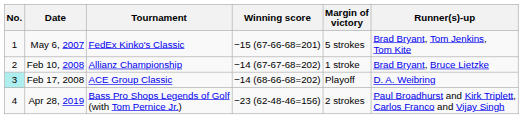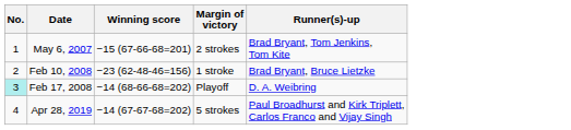 <table class="wikitable" style="font-size:95%;">
 <tr>
 <th>No.</th>
 <th>Date</th>
-<th>Tournament</th>
 <th>Winning score</th>
 <th>Margin of<br>victory</th>
 <th>Runner(s)-up</th>
 </tr>
 <tr>
 <td align=center>1</td>
 <td align=right>May 6, <a href='#'>2007</a></td>
-<td><a href='#'>FedEx Kinko's Classic</a></td>
 <td>−15 (67-66-68=201)</td>
-<td>5 strokes</td>
+<td>2 strokes</td>
 <td> <a href='#'>Brad Bryant</a>,  <a href='#'>Tom Jenkins</a>,<br> <a href='#'>Tom Kite</a></td>
 </tr>
 <tr>
 <td align=center>2</td>
 <td align=right>Feb 10, <a href='#'>2008</a></td>
-<td><a href='#'>Allianz Championship</a></td>
-<td>−14 (67-67-68=202)</td>
+<td>−23 (62-48-46=156)</td>
 <td>1 stroke</td>
 <td> <a href='#'>Brad Bryant</a>,  <a href='#'>Bruce Lietzke</a></td>
 </tr>
 <tr>
 <td align=center style="background: paleturquoise;">3</td>
 <td align=right>Feb 17, 2008</td>
-<td><a href='#'>ACE Group Classic</a></td>
 <td>−14 (68-66-68=202)</td>
 <td>Playoff</td>
 <td> <a href='#'>D. A. Weibring</a></td>
 </tr>
 <tr>
 <td align=center>4</td>
 <td align=right>Apr 28, <a href='#'>2019</a></td>
-<td><a href='#'>Bass Pro Shops Legends of Golf</a><br>(with  <a href='#'>Tom Pernice Jr.</a>)</td>
-<td>−23 (62-48-46=156)</td>
-<td>2 strokes</td>
+<td>−14 (67-67-68=202)</td>
+<td>5 strokes</td>
 <td> <a href='#'>Paul Broadhurst</a> and  <a href='#'>Kirk Triplett</a>,<br> <a href='#'>Carlos Franco</a> and  <a href='#'>Vijay Singh</a></td>
 </tr>
 </table>
